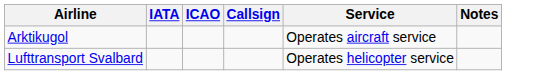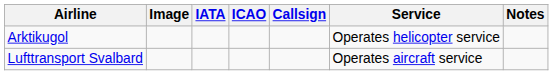 <table class="wikitable sortable">
 <tr valign="middle">
 <th>Airline</th>
+<th>Image</th>
 <th><a href='#'>IATA</a></th>
 <th><a href='#'>ICAO</a></th>
 <th><a href='#'>Callsign</a></th>
 <th>Service</th>
 <th>Notes</th>
 </tr>
 <tr>
 <td><a href='#'>Arktikugol</a></td>
 <td></td>
 <td></td>
 <td></td>
-<td>Operates <a href='#'>aircraft</a> service</td>
+<td></td>
+<td>Operates <a href='#'>helicopter</a> service</td>
 <td></td>
 </tr>
 <tr>
 <td><a href='#'>Lufttransport Svalbard</a></td>
 <td></td>
 <td></td>
 <td></td>
-<td>Operates <a href='#'>helicopter</a> service</td>
+<td></td>
+<td>Operates <a href='#'>aircraft</a> service</td>
 <td></td>
 </tr>
 </table>
